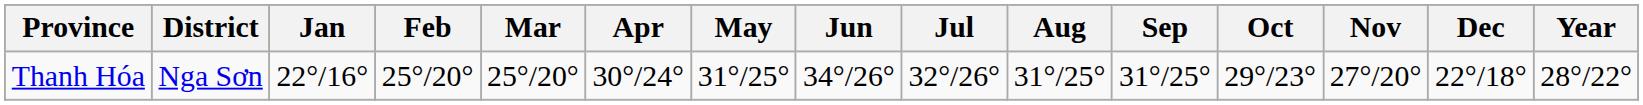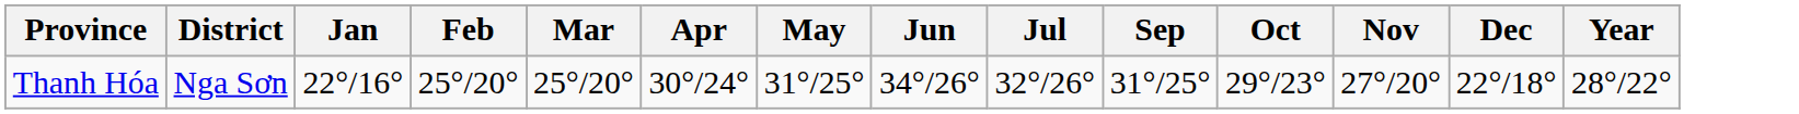 <table class="wikitable sortable">
 <tr>
 <th>Province</th>
 <th>District</th>
 <th>Jan</th>
 <th>Feb</th>
 <th>Mar</th>
 <th>Apr</th>
 <th>May</th>
 <th>Jun</th>
 <th>Jul</th>
-<th>Aug</th>
 <th>Sep</th>
 <th>Oct</th>
 <th>Nov</th>
 <th>Dec</th>
 <th>Year</th>
 </tr>
 <tr>
 <td><a href='#'>Thanh Hóa</a></td>
 <td><a href='#'>Nga Sơn</a></td>
 <td>22°/16°</td>
 <td>25°/20°</td>
 <td>25°/20°</td>
 <td>30°/24°</td>
 <td>31°/25°</td>
 <td>34°/26°</td>
 <td>32°/26°</td>
 <td>31°/25°</td>
-<td>31°/25°</td>
 <td>29°/23°</td>
 <td>27°/20°</td>
 <td>22°/18°</td>
 <td>28°/22°</td>
 </tr>
 </table>
